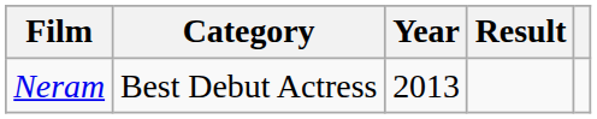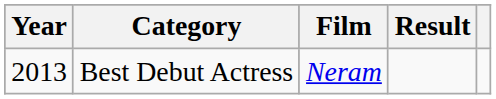 <table class="wikitable sortable plainrowheaders">
 <tr>
+<th scope="col">Year</th>
+<th scope="col">Category</th>
 <th scope="col">Film</th>
-<th scope="col">Category</th>
-<th scope="col">Year</th>
 <th scope="col">Result</th>
 <th scope="col" class="unsortable"></th>
 </tr>
 <tr>
+<td>2013</td>
+<td>Best Debut Actress</td>
 <td><em><a href='#'>Neram</a></em></td>
-<td>Best Debut Actress</td>
-<td>2013</td>
 <td></td>
 <td></td>
 </tr>
 </table>
